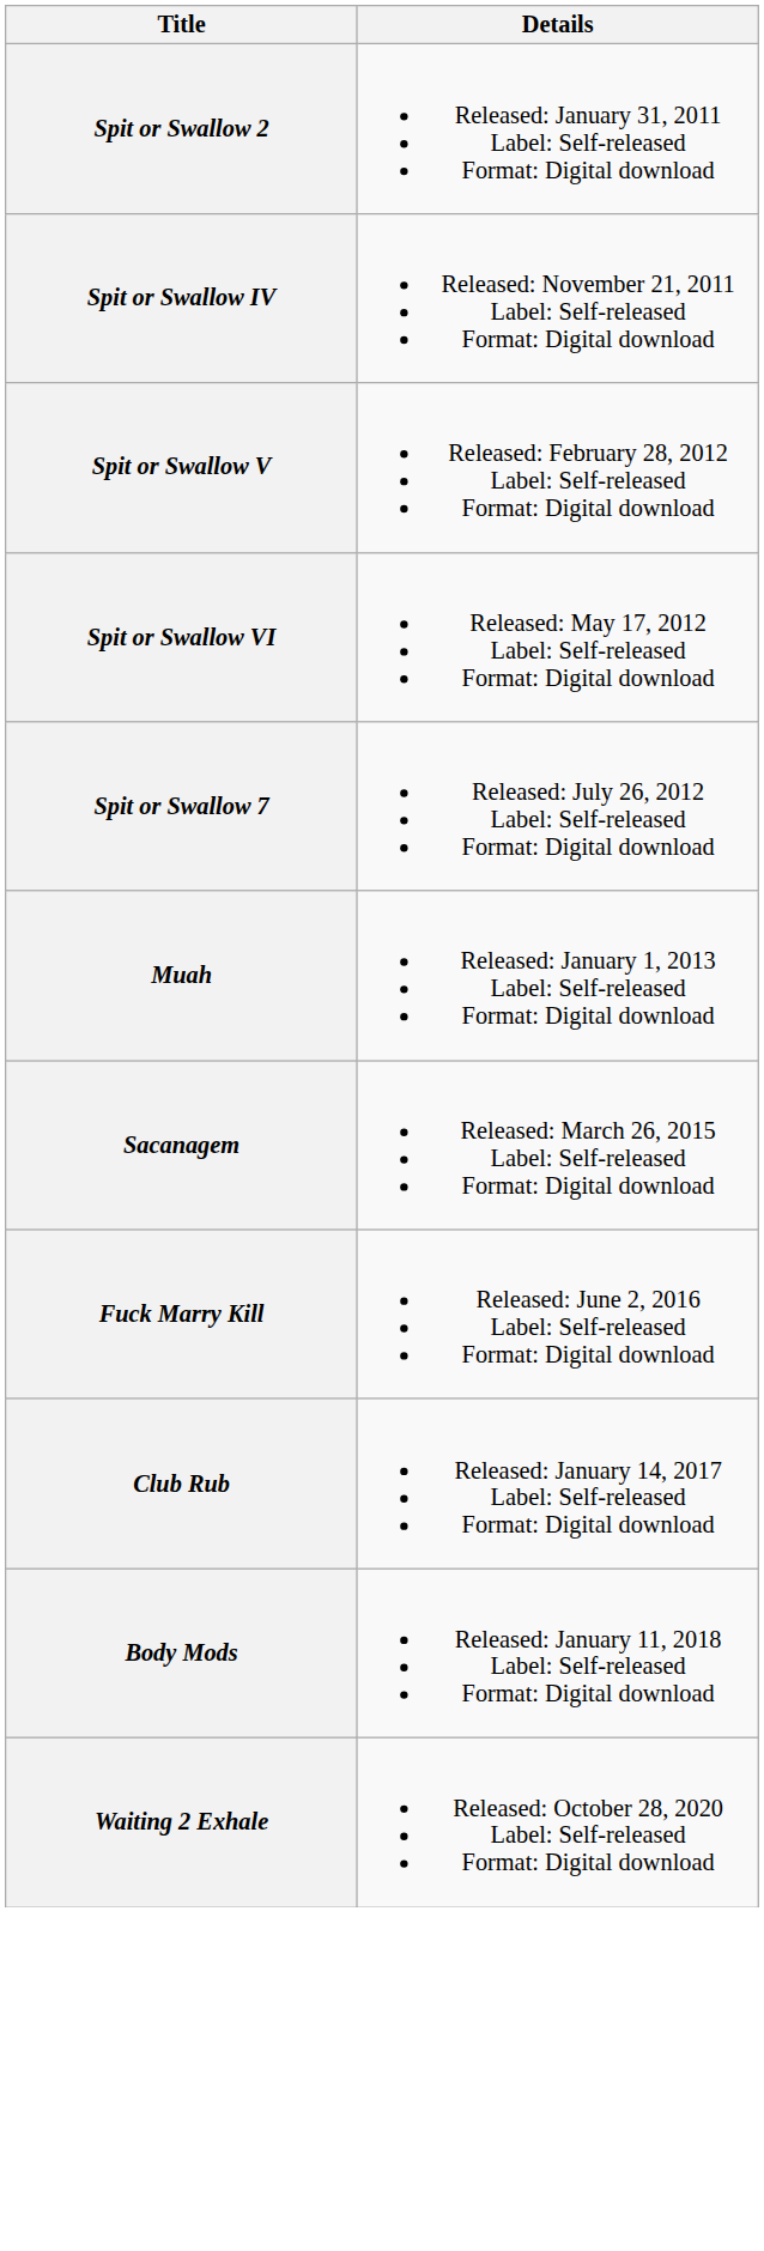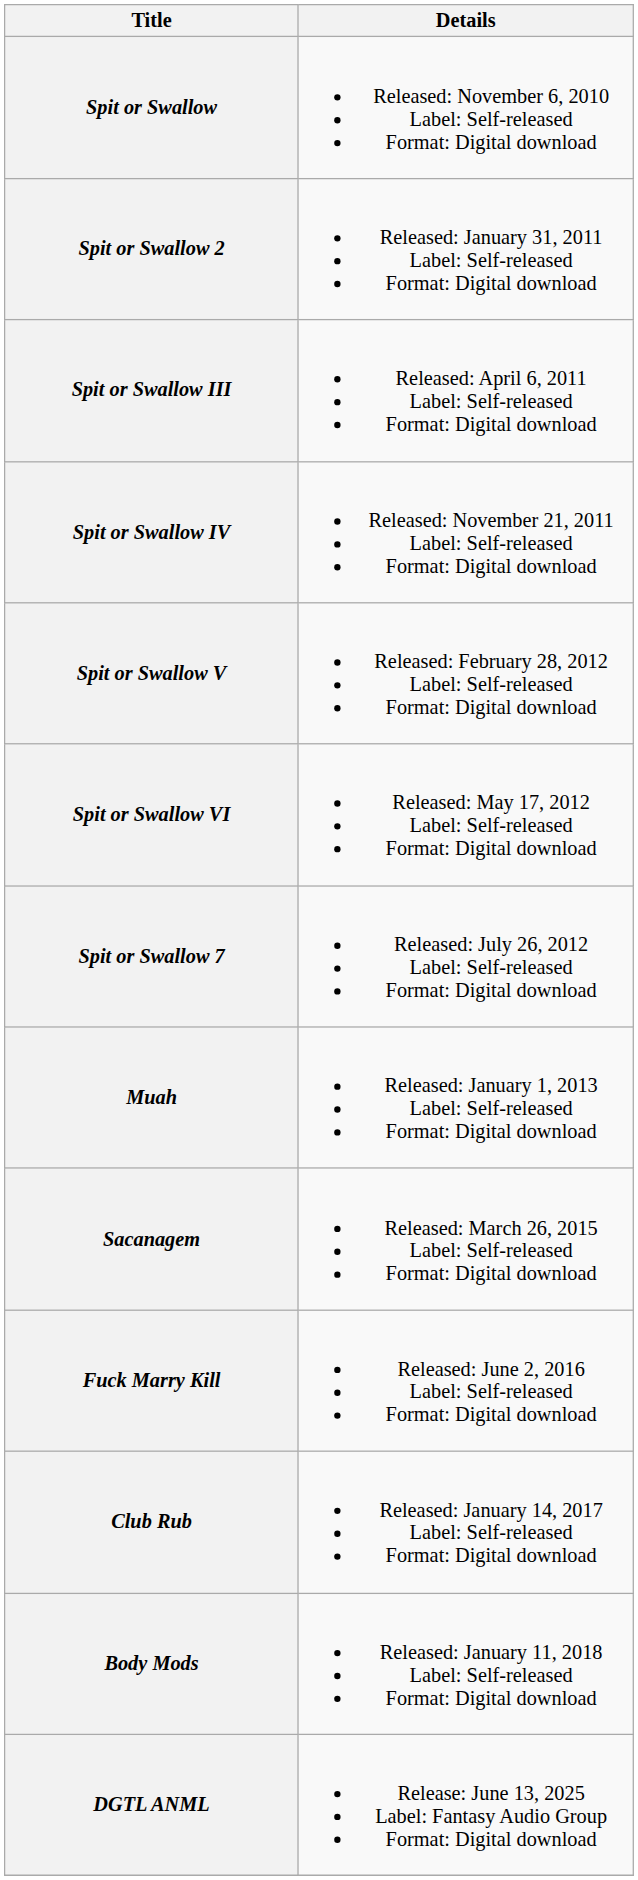 <table class="wikitable plainrowheaders" style="text-align:center;">
 <tr>
 <th scope="col" style="width:14em;">Title</th>
 <th scope="col" style="width:16em;">Details</th>
 </tr>
 <tr>
+<th scope="row"><em>Spit or Swallow</em></th>
+<td><br><ul><li>Released: November 6, 2010</li><li>Label: Self-released</li><li>Format: Digital download</li></ul></td>
+</tr>
+<tr>
 <th scope="row"><em>Spit or Swallow 2</em></th>
 <td><br><ul><li>Released: January 31, 2011</li><li>Label: Self-released</li><li>Format: Digital download</li></ul></td>
+</tr>
+<tr>
+<th scope="row"><em>Spit or Swallow III</em></th>
+<td><br><ul><li>Released: April 6, 2011</li><li>Label: Self-released</li><li>Format: Digital download</li></ul></td>
 </tr>
 <tr>
 <th scope="row"><em>Spit or Swallow IV</em></th>
 <td><br><ul><li>Released: November 21, 2011</li><li>Label: Self-released</li><li>Format: Digital download</li></ul></td>
 </tr>
 <tr>
 <th scope="row"><em>Spit or Swallow V</em></th>
 <td><br><ul><li>Released: February 28, 2012</li><li>Label: Self-released</li><li>Format: Digital download</li></ul></td>
 </tr>
 <tr>
 <th scope="row"><em>Spit or Swallow VI</em></th>
 <td><br><ul><li>Released: May 17, 2012</li><li>Label: Self-released</li><li>Format: Digital download</li></ul></td>
 </tr>
 <tr>
 <th scope="row"><em>Spit or Swallow 7</em></th>
 <td><br><ul><li>Released: July 26, 2012</li><li>Label: Self-released</li><li>Format: Digital download</li></ul></td>
 </tr>
 <tr>
 <th scope="row"><em>Muah</em></th>
 <td><br><ul><li>Released: January 1, 2013</li><li>Label: Self-released</li><li>Format: Digital download</li></ul></td>
 </tr>
 <tr>
 <th scope="row"><em>Sacanagem</em></th>
 <td><br><ul><li>Released: March 26, 2015</li><li>Label: Self-released</li><li>Format: Digital download</li></ul></td>
 </tr>
 <tr>
 <th scope="row"><em>Fuck Marry Kill</em></th>
 <td><br><ul><li>Released: June 2, 2016</li><li>Label: Self-released</li><li>Format: Digital download</li></ul></td>
 </tr>
 <tr>
 <th scope="row"><em>Club Rub</em></th>
 <td><br><ul><li>Released: January 14, 2017</li><li>Label: Self-released</li><li>Format: Digital download</li></ul></td>
 </tr>
 <tr>
 <th scope="row"><em>Body Mods</em></th>
 <td><br><ul><li>Released: January 11, 2018</li><li>Label: Self-released</li><li>Format: Digital download</li></ul></td>
 </tr>
 <tr>
-<th scope="row"><em>Waiting 2 Exhale</em></th>
-<td><br><ul><li>Released: October 28, 2020</li><li>Label: Self-released</li><li>Format: Digital download</li></ul></td>
+<th scope="row"><em>DGTL ANML</em></th>
+<td><br><ul><li>Release: June 13, 2025</li><li>Label: Fantasy Audio Group</li><li>Format: Digital download</li></ul></td>
 </tr>
 <tr>
 </tr>
 </table>
